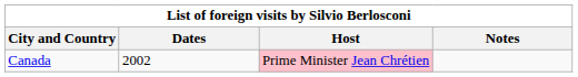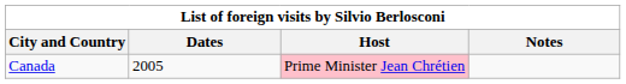 <table class="wikitable mw-collapsible mw-collapsed" cellspacing="0" cellpadding="0">
 <tr>
 <td colspan="4" bgcolor="white" align="center" style="color:black;"><strong>List of foreign visits by Silvio Berlosconi</strong></td>
 </tr>
 <tr bgcolor="#efefef">
 <th rowspan="1">City and Country</th>
 <th rowspan="1" width="150" align="center">Dates</th>
 <th colspan="1" align="center">Host</th>
 <th rowspan="1" width="150" align="center">Notes</th>
 </tr>
 <tr>
 <td><a href='#'>Canada</a></td>
-<td>2002</td>
+<td>2005</td>
 <td style="background: pink;">Prime Minister <a href='#'>Jean Chrétien</a></td>
 <td></td>
 </tr>
 </table>
